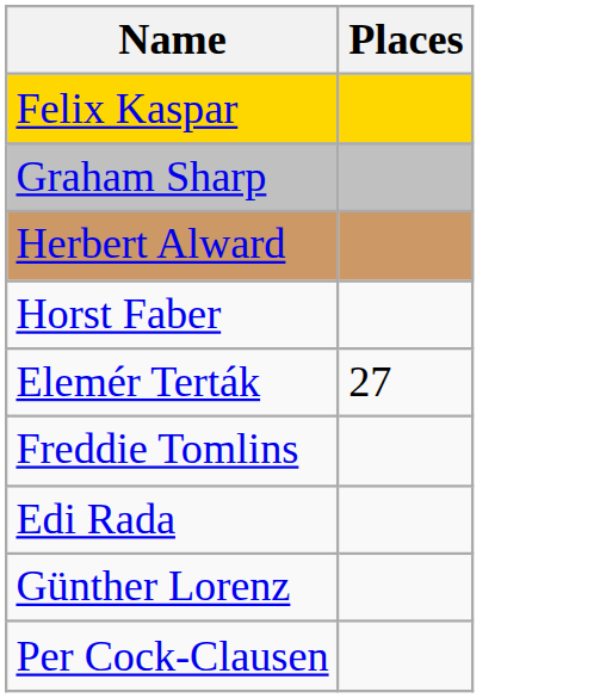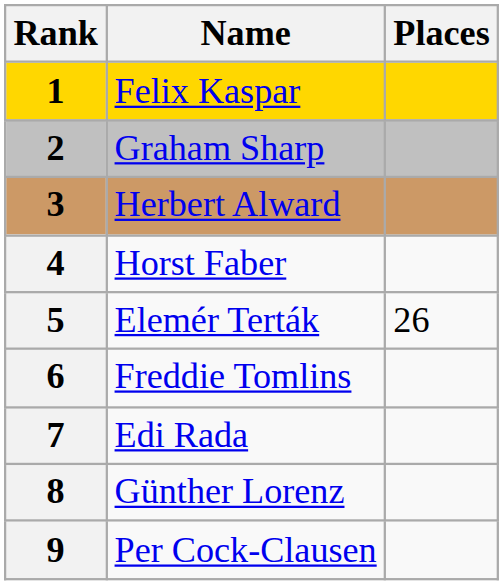 <table class="wikitable">
 <tr>
+<th>Rank</th>
 <th>Name</th>
 <th>Places</th>
 </tr>
 <tr bgcolor="gold">
+<td align="center"><strong>1</strong></td>
 <td> <a href='#'>Felix Kaspar</a></td>
 <td></td>
 </tr>
 <tr bgcolor="silver">
+<td align="center"><strong>2</strong></td>
 <td> <a href='#'>Graham Sharp</a></td>
 <td></td>
 </tr>
 <tr bgcolor="cc9966">
+<td align="center"><strong>3</strong></td>
 <td> <a href='#'>Herbert Alward</a></td>
 <td></td>
 </tr>
 <tr>
+<th>4</th>
 <td> <a href='#'>Horst Faber</a></td>
 <td></td>
 </tr>
 <tr>
+<th>5</th>
 <td> <a href='#'>Elemér Terták</a></td>
-<td>27</td>
+<td>26</td>
 </tr>
 <tr>
+<th>6</th>
 <td> <a href='#'>Freddie Tomlins</a></td>
 <td></td>
 </tr>
 <tr>
+<th>7</th>
 <td> <a href='#'>Edi Rada</a></td>
 <td></td>
 </tr>
 <tr>
+<th>8</th>
 <td> <a href='#'>Günther Lorenz</a></td>
 <td></td>
 </tr>
 <tr>
+<th>9</th>
 <td> <a href='#'>Per Cock-Clausen</a></td>
 <td></td>
 </tr>
 </table>
